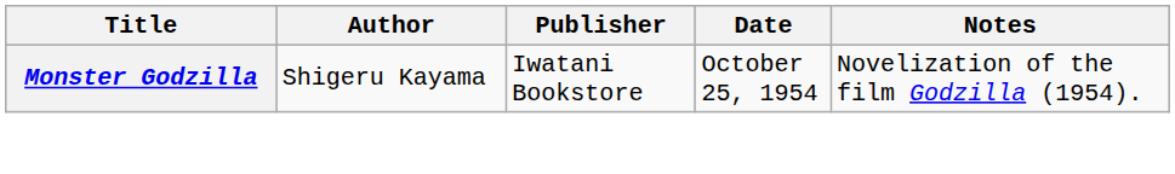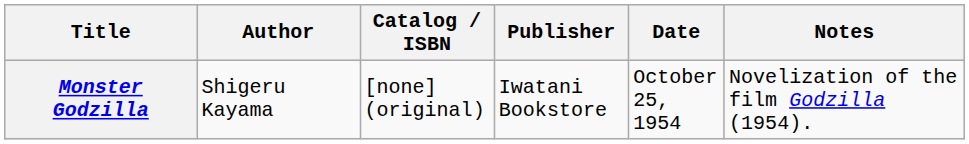 <table class="wikitable sortable" style="width:100%;">
 <tr>
 <th width=20%>Title</th>
 <th width=17%>Author</th>
+<th width=14%>Catalog / ISBN</th>
 <th width=14%>Publisher</th>
 <th width=10%>Date</th>
 <th width=25%>Notes</th>
 </tr>
 <tr>
 <th><em><a href='#'>Monster Godzilla</a></em></th>
 <td>Shigeru Kayama</td>
+<td>[none] (original)</td>
 <td>Iwatani Bookstore</td>
 <td>October 25, 1954</td>
 <td>Novelization of the film <em><a href='#'>Godzilla</a></em> (1954).</td>
 </tr>
 </table>
